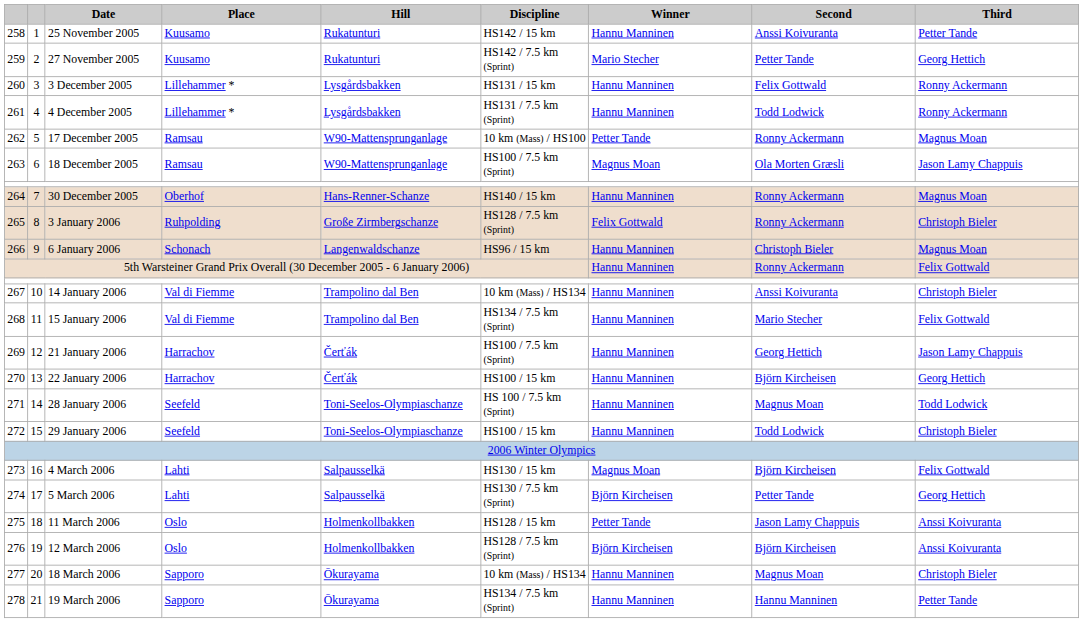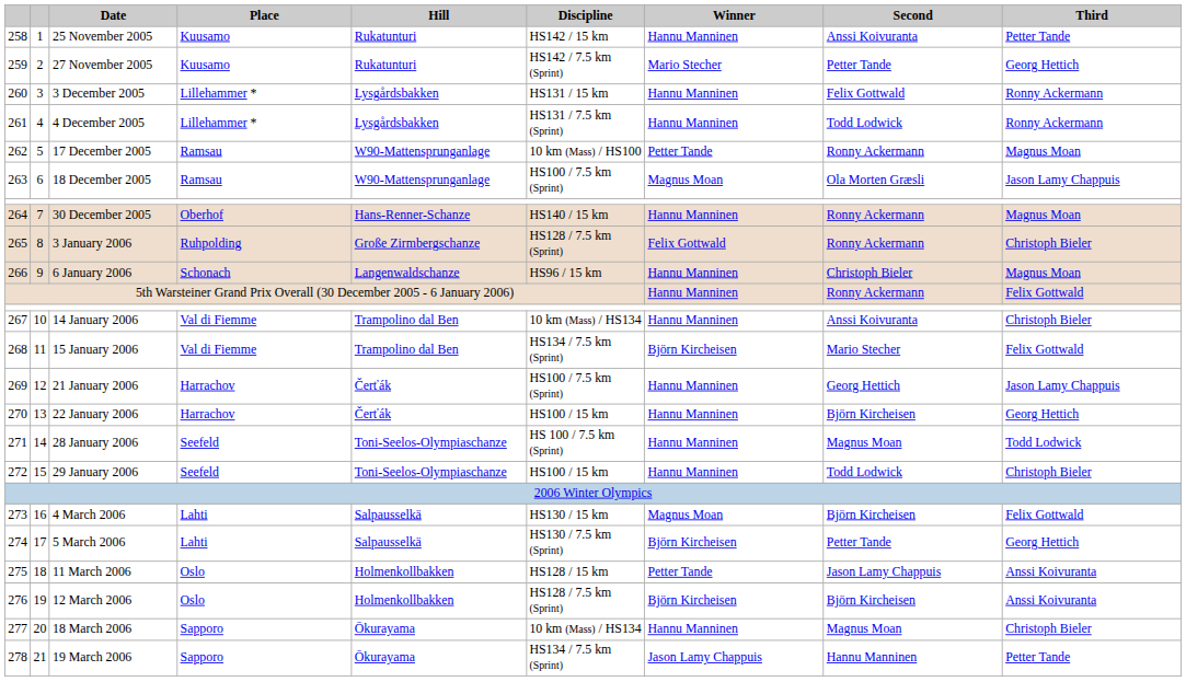 <table class="wikitable plainrowheaders" style="background:#fff; font-size:86%; line-height:16px; border:grey solid 1px; border-collapse:collapse;">
 <tr style="background:#ccc; text-align:center;">
 <th scope="col" style="background:#ccc; width=20 px;"></th>
 <th scope="col" style="background:#ccc; width=30 px;"></th>
 <th scope="col" style="background:#ccc; width:130px;">Date</th>
 <th scope="col" style="background:#ccc; width:180px;">Place</th>
 <th scope="col" style="background:#ccc; width:180px;">Hill</th>
 <th scope="col" style="background:#ccc; width:120px;">Discipline</th>
 <th scope="col" style="background:#ccc; width:185px;">Winner</th>
 <th scope="col" style="background:#ccc; width:185px;">Second</th>
 <th scope="col" style="background:#ccc; width:185px;">Third</th>
 </tr>
 <tr>
 <td align=center>258</td>
 <td align=center>1</td>
 <td>25 November 2005</td>
 <td> <a href='#'>Kuusamo</a></td>
 <td><a href='#'>Rukatunturi</a></td>
 <td>HS142 / 15 km</td>
 <td> <a href='#'>Hannu Manninen</a></td>
 <td> <a href='#'>Anssi Koivuranta</a></td>
 <td> <a href='#'>Petter Tande</a></td>
 </tr>
 <tr>
 <td align=center>259</td>
 <td align=center>2</td>
 <td>27 November 2005</td>
 <td> <a href='#'>Kuusamo</a></td>
 <td><a href='#'>Rukatunturi</a></td>
 <td>HS142 / 7.5 km <small>(Sprint)</small></td>
 <td> <a href='#'>Mario Stecher</a></td>
 <td> <a href='#'>Petter Tande</a></td>
 <td> <a href='#'>Georg Hettich</a></td>
 </tr>
 <tr>
 <td align=center>260</td>
 <td align=center>3</td>
 <td>3 December 2005</td>
 <td> <a href='#'>Lillehammer</a> *</td>
 <td><a href='#'>Lysgårdsbakken</a></td>
 <td>HS131 / 15 km</td>
 <td> <a href='#'>Hannu Manninen</a></td>
 <td> <a href='#'>Felix Gottwald</a></td>
 <td> <a href='#'>Ronny Ackermann</a></td>
 </tr>
 <tr>
 <td align=center>261</td>
 <td align=center>4</td>
 <td>4 December 2005</td>
 <td> <a href='#'>Lillehammer</a> *</td>
 <td><a href='#'>Lysgårdsbakken</a></td>
 <td>HS131 / 7.5 km <small>(Sprint)</small></td>
 <td> <a href='#'>Hannu Manninen</a></td>
 <td> <a href='#'>Todd Lodwick</a></td>
 <td> <a href='#'>Ronny Ackermann</a></td>
 </tr>
 <tr>
 <td align=center>262</td>
 <td align=center>5</td>
 <td>17 December 2005</td>
 <td> <a href='#'>Ramsau</a></td>
 <td><a href='#'>W90-Mattensprunganlage</a></td>
 <td>10 km <small>(Mass)</small> / HS100</td>
 <td> <a href='#'>Petter Tande</a></td>
 <td> <a href='#'>Ronny Ackermann</a></td>
 <td> <a href='#'>Magnus Moan</a></td>
 </tr>
 <tr>
 <td align=center>263</td>
 <td align=center>6</td>
 <td>18 December 2005</td>
 <td> <a href='#'>Ramsau</a></td>
 <td><a href='#'>W90-Mattensprunganlage</a></td>
 <td>HS100 / 7.5 km <small>(Sprint)</small></td>
 <td> <a href='#'>Magnus Moan</a></td>
 <td> <a href='#'>Ola Morten Græsli</a></td>
 <td> <a href='#'>Jason Lamy Chappuis</a></td>
 </tr>
 <tr>
 <td colspan=11></td>
 </tr>
 <tr bgcolor=#EFDECD>
 <td align=center>264</td>
 <td align=center>7</td>
 <td>30 December 2005</td>
 <td> <a href='#'>Oberhof</a></td>
 <td><a href='#'>Hans-Renner-Schanze</a></td>
 <td>HS140 / 15 km</td>
 <td> <a href='#'>Hannu Manninen</a></td>
 <td> <a href='#'>Ronny Ackermann</a></td>
 <td> <a href='#'>Magnus Moan</a></td>
 </tr>
 <tr bgcolor=#EFDECD>
 <td align=center>265</td>
 <td align=center>8</td>
 <td>3 January 2006</td>
 <td> <a href='#'>Ruhpolding</a></td>
 <td><a href='#'>Große Zirmbergschanze</a></td>
 <td>HS128 / 7.5 km <small>(Sprint)</small></td>
 <td> <a href='#'>Felix Gottwald</a></td>
 <td> <a href='#'>Ronny Ackermann</a></td>
 <td> <a href='#'>Christoph Bieler</a></td>
 </tr>
 <tr bgcolor=#EFDECD>
 <td align=center>266</td>
 <td align=center>9</td>
 <td>6 January 2006</td>
 <td> <a href='#'>Schonach</a></td>
 <td><a href='#'>Langenwaldschanze</a></td>
 <td>HS96 / 15 km</td>
 <td> <a href='#'>Hannu Manninen</a></td>
 <td> <a href='#'>Christoph Bieler</a></td>
 <td> <a href='#'>Magnus Moan</a></td>
 </tr>
 <tr bgcolor=#EFDECD>
 <td colspan=6 align=center>5th Warsteiner Grand Prix Overall (30 December 2005 - 6 January 2006)</td>
 <td> <a href='#'>Hannu Manninen</a></td>
 <td> <a href='#'>Ronny Ackermann</a></td>
 <td> <a href='#'>Felix Gottwald</a></td>
 </tr>
 <tr>
 <td colspan=11></td>
 </tr>
 <tr>
 <td align=center>267</td>
 <td align=center>10</td>
 <td>14 January 2006</td>
 <td> <a href='#'>Val di Fiemme</a></td>
 <td><a href='#'>Trampolino dal Ben</a></td>
 <td>10 km <small>(Mass)</small> / HS134</td>
 <td> <a href='#'>Hannu Manninen</a></td>
 <td> <a href='#'>Anssi Koivuranta</a></td>
 <td> <a href='#'>Christoph Bieler</a></td>
 </tr>
 <tr>
 <td align=center>268</td>
 <td align=center>11</td>
 <td>15 January 2006</td>
 <td> <a href='#'>Val di Fiemme</a></td>
 <td><a href='#'>Trampolino dal Ben</a></td>
 <td>HS134 / 7.5 km <small>(Sprint)</small></td>
-<td> <a href='#'>Hannu Manninen</a></td>
+<td> <a href='#'>Björn Kircheisen</a></td>
 <td> <a href='#'>Mario Stecher</a></td>
 <td> <a href='#'>Felix Gottwald</a></td>
 </tr>
 <tr>
 <td align=center>269</td>
 <td align=center>12</td>
 <td>21 January 2006</td>
 <td> <a href='#'>Harrachov</a></td>
 <td><a href='#'>Čerťák</a></td>
 <td>HS100 / 7.5 km <small>(Sprint)</small></td>
 <td> <a href='#'>Hannu Manninen</a></td>
 <td> <a href='#'>Georg Hettich</a></td>
 <td> <a href='#'>Jason Lamy Chappuis</a></td>
 </tr>
 <tr>
 <td align=center>270</td>
 <td align=center>13</td>
 <td>22 January 2006</td>
 <td> <a href='#'>Harrachov</a></td>
 <td><a href='#'>Čerťák</a></td>
 <td>HS100 / 15 km</td>
 <td> <a href='#'>Hannu Manninen</a></td>
 <td> <a href='#'>Björn Kircheisen</a></td>
 <td> <a href='#'>Georg Hettich</a></td>
 </tr>
 <tr>
 <td align=center>271</td>
 <td align=center>14</td>
 <td>28 January 2006</td>
 <td> <a href='#'>Seefeld</a></td>
 <td><a href='#'>Toni-Seelos-Olympiaschanze</a></td>
 <td>HS 100 / 7.5 km <small>(Sprint)</small></td>
 <td> <a href='#'>Hannu Manninen</a></td>
 <td> <a href='#'>Magnus Moan</a></td>
 <td> <a href='#'>Todd Lodwick</a></td>
 </tr>
 <tr>
 <td align=center>272</td>
 <td align=center>15</td>
 <td>29 January 2006</td>
 <td> <a href='#'>Seefeld</a></td>
 <td><a href='#'>Toni-Seelos-Olympiaschanze</a></td>
 <td>HS100 / 15 km</td>
 <td> <a href='#'>Hannu Manninen</a></td>
 <td> <a href='#'>Todd Lodwick</a></td>
 <td> <a href='#'>Christoph Bieler</a></td>
 </tr>
 <tr bgcolor=#BCD4E6>
 <td colspan="9" align="center"><a href='#'>2006 Winter Olympics</a></td>
 </tr>
 <tr>
 <td align=center>273</td>
 <td align=center>16</td>
 <td>4 March 2006</td>
 <td> <a href='#'>Lahti</a></td>
 <td><a href='#'>Salpausselkä</a></td>
 <td>HS130 / 15 km</td>
 <td> <a href='#'>Magnus Moan</a></td>
 <td> <a href='#'>Björn Kircheisen</a></td>
 <td> <a href='#'>Felix Gottwald</a></td>
 </tr>
 <tr>
 <td align=center>274</td>
 <td align=center>17</td>
 <td>5 March 2006</td>
 <td> <a href='#'>Lahti</a></td>
 <td><a href='#'>Salpausselkä</a></td>
 <td>HS130 / 7.5 km <small>(Sprint)</small></td>
 <td> <a href='#'>Björn Kircheisen</a></td>
 <td> <a href='#'>Petter Tande</a></td>
 <td> <a href='#'>Georg Hettich</a></td>
 </tr>
 <tr>
 <td align=center>275</td>
 <td align=center>18</td>
 <td>11 March 2006</td>
 <td> <a href='#'>Oslo</a></td>
 <td><a href='#'>Holmenkollbakken</a></td>
 <td>HS128 / 15 km</td>
 <td> <a href='#'>Petter Tande</a></td>
 <td> <a href='#'>Jason Lamy Chappuis</a></td>
 <td> <a href='#'>Anssi Koivuranta</a></td>
 </tr>
 <tr>
 <td align=center>276</td>
 <td align=center>19</td>
 <td>12 March 2006</td>
 <td> <a href='#'>Oslo</a></td>
 <td><a href='#'>Holmenkollbakken</a></td>
 <td>HS128 / 7.5 km <small>(Sprint)</small></td>
 <td> <a href='#'>Björn Kircheisen</a></td>
 <td> <a href='#'>Björn Kircheisen</a></td>
 <td> <a href='#'>Anssi Koivuranta</a></td>
 </tr>
 <tr>
 <td align=center>277</td>
 <td align=center>20</td>
 <td>18 March 2006</td>
 <td> <a href='#'>Sapporo</a></td>
 <td><a href='#'>Ōkurayama</a></td>
 <td>10 km <small>(Mass)</small> / HS134</td>
 <td> <a href='#'>Hannu Manninen</a></td>
 <td> <a href='#'>Magnus Moan</a></td>
 <td> <a href='#'>Christoph Bieler</a></td>
 </tr>
 <tr>
 <td align=center>278</td>
 <td align=center>21</td>
 <td>19 March 2006</td>
 <td> <a href='#'>Sapporo</a></td>
 <td><a href='#'>Ōkurayama</a></td>
 <td>HS134 / 7.5 km <small>(Sprint)</small></td>
-<td> <a href='#'>Hannu Manninen</a></td>
+<td> <a href='#'>Jason Lamy Chappuis</a></td>
 <td> <a href='#'>Hannu Manninen</a></td>
 <td> <a href='#'>Petter Tande</a></td>
 </tr>
 </table>
